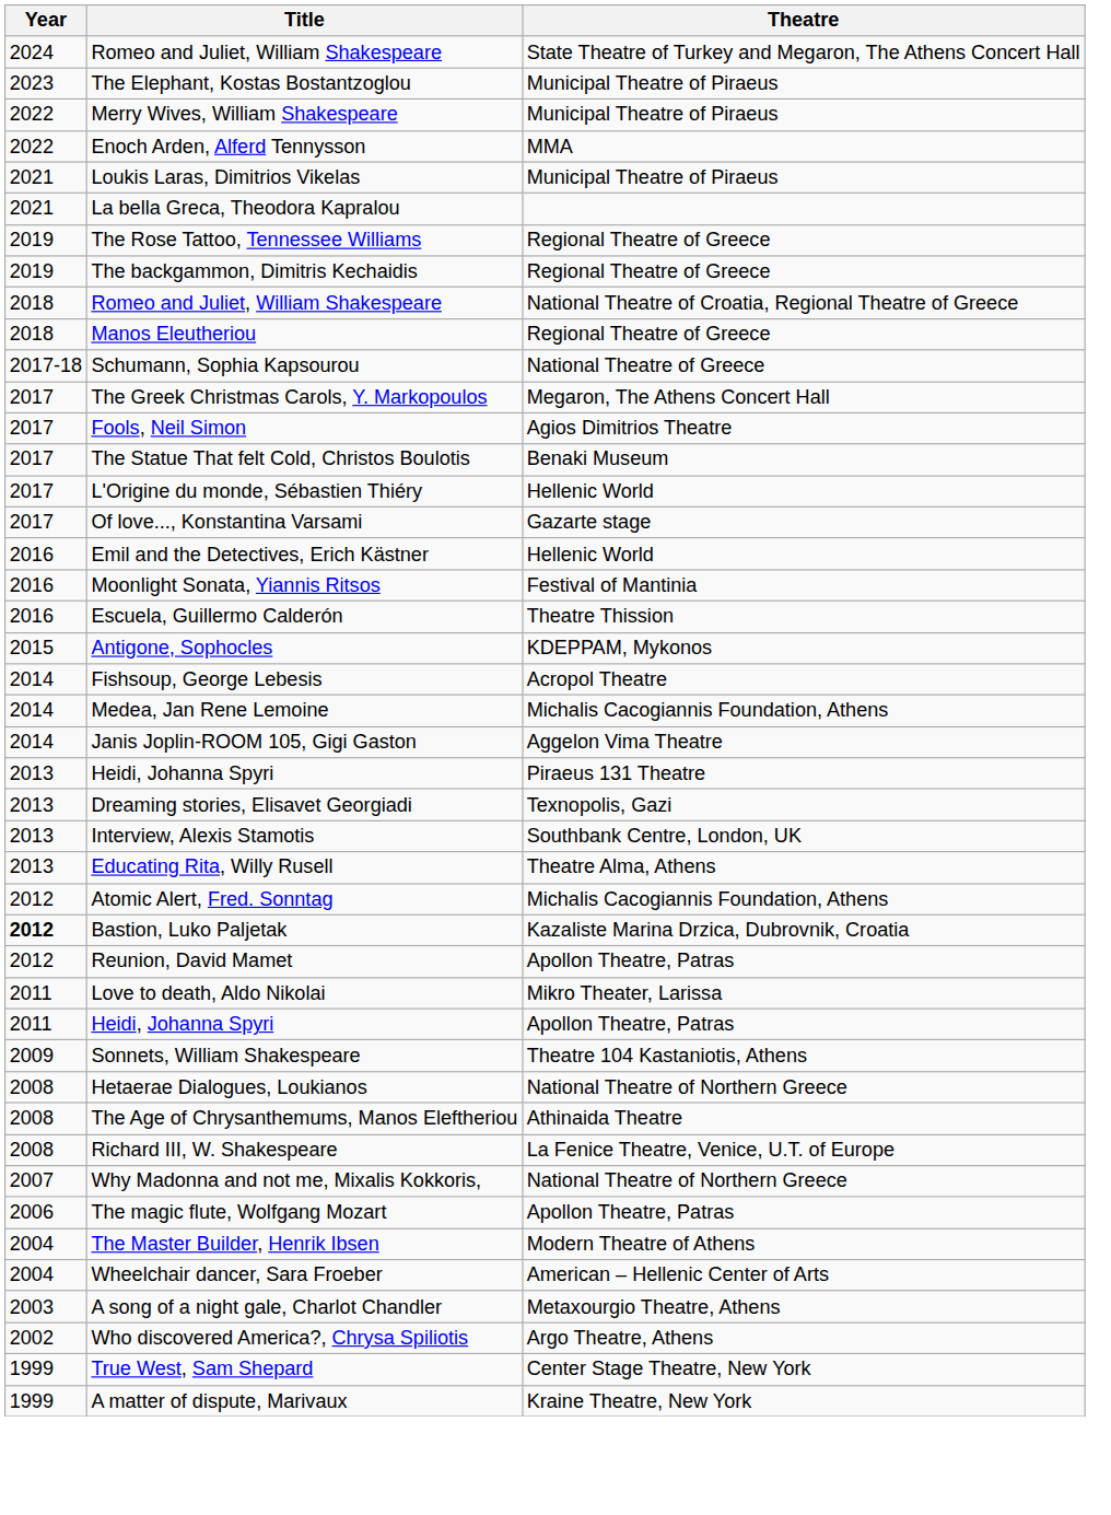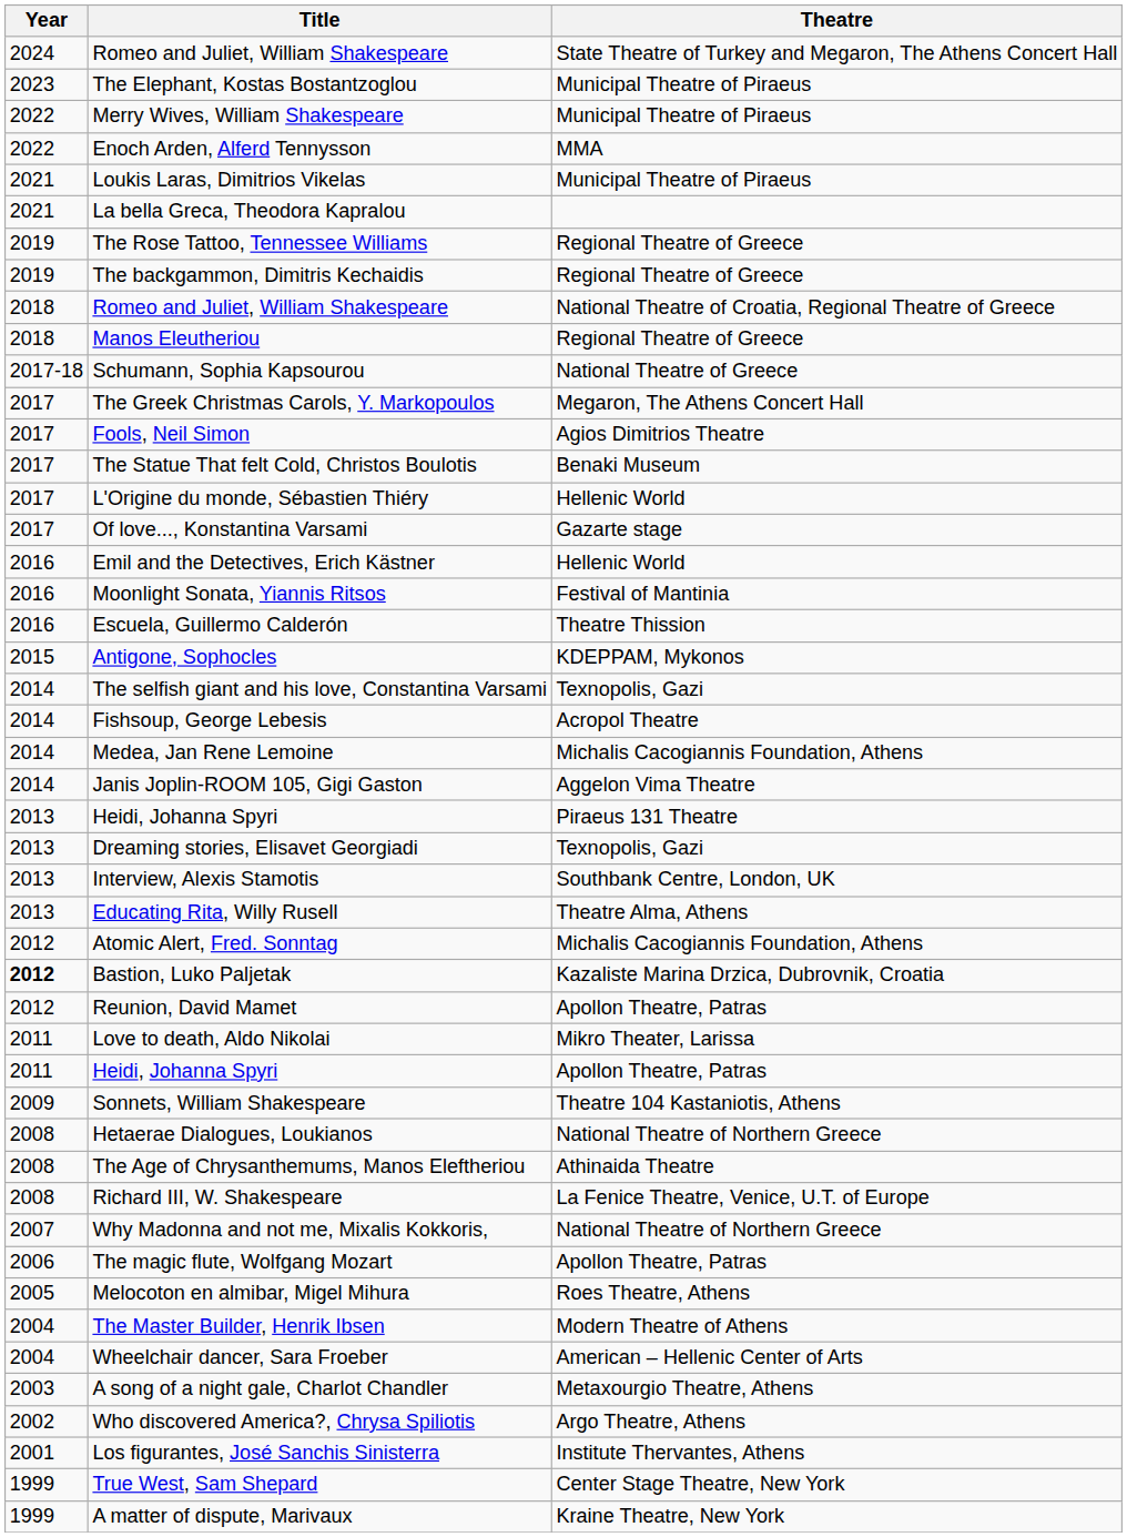 <table class="wikitable">
 <tr>
 <th>Year</th>
 <th>Title</th>
 <th>Theatre</th>
 </tr>
 <tr>
 <td>2024</td>
 <td>Romeo and Juliet, William <a href='#'>Shakespeare</a></td>
 <td>State Theatre of Turkey and Megaron, The Athens Concert Hall</td>
 </tr>
 <tr>
 <td>2023</td>
 <td>The Elephant, Kostas Bostantzoglou</td>
 <td>Municipal Theatre of Piraeus</td>
 </tr>
 <tr>
 <td>2022</td>
 <td>Merry Wives, William <a href='#'>Shakespeare</a></td>
 <td>Municipal Theatre of Piraeus</td>
 </tr>
 <tr>
 <td>2022</td>
 <td>Enoch Arden, <a href='#'>Alferd</a> Tennysson</td>
 <td>MMA</td>
 </tr>
 <tr>
 <td>2021</td>
 <td>Loukis Laras, Dimitrios Vikelas</td>
 <td>Municipal Theatre of Piraeus</td>
 </tr>
 <tr>
 <td>2021</td>
 <td>La bella Greca, Theodora Kapralou</td>
 <td></td>
 </tr>
 <tr>
 <td>2019</td>
 <td>The Rose Tattoo, <a href='#'>Tennessee Williams</a></td>
 <td>Regional Theatre of Greece</td>
 </tr>
 <tr>
 <td>2019</td>
 <td>The backgammon, Dimitris Kechaidis</td>
 <td>Regional Theatre of Greece</td>
 </tr>
 <tr>
 <td>2018</td>
 <td><a href='#'>Romeo and Juliet</a>, <a href='#'>William Shakespeare</a></td>
 <td>National Theatre of Croatia, Regional Theatre of Greece</td>
 </tr>
 <tr>
 <td>2018</td>
 <td><a href='#'>Manos Eleutheriou</a></td>
 <td>Regional Theatre of Greece</td>
 </tr>
 <tr>
 <td>2017-18</td>
 <td>Schumann, Sophia Kapsourou</td>
 <td>National Theatre of Greece</td>
 </tr>
 <tr>
 <td>2017</td>
 <td>The Greek Christmas Carols, <a href='#'>Y. Markopoulos</a></td>
 <td>Megaron, The Athens Concert Hall</td>
 </tr>
 <tr>
 <td>2017</td>
 <td><a href='#'>Fools</a>, <a href='#'>Neil Simon</a></td>
 <td>Agios Dimitrios Theatre</td>
 </tr>
 <tr>
 <td>2017</td>
 <td>The Statue That felt Cold, Christos Boulotis</td>
 <td>Benaki Museum</td>
 </tr>
 <tr>
 <td>2017</td>
 <td>L'Origine du monde, Sébastien Thiéry</td>
 <td>Hellenic World</td>
 </tr>
 <tr>
 <td>2017</td>
 <td>Of love..., Konstantina Varsami</td>
 <td>Gazarte stage</td>
 </tr>
 <tr>
 <td>2016</td>
 <td>Emil and the Detectives, Erich Kästner</td>
 <td>Hellenic World</td>
 </tr>
 <tr>
 <td>2016</td>
 <td>Moonlight Sonata, <a href='#'>Yiannis Ritsos</a></td>
 <td>Festival of Mantinia</td>
 </tr>
 <tr>
 <td>2016</td>
 <td>Escuela, Guillermo Calderón</td>
 <td>Theatre Thission</td>
 </tr>
 <tr>
 <td>2015</td>
 <td><a href='#'>Antigone, Sophocles</a></td>
 <td>KDEPPAM, Mykonos</td>
 </tr>
 <tr>
 <td>2014</td>
+<td>The selfish giant and his love, Constantina Varsami</td>
+<td>Texnopolis, Gazi</td>
+</tr>
+<tr>
+<td>2014</td>
 <td>Fishsoup, George Lebesis</td>
 <td>Acropol Theatre</td>
 </tr>
 <tr>
 <td>2014</td>
 <td>Medea, Jan Rene Lemoine</td>
 <td>Michalis Cacogiannis Foundation, Athens</td>
 </tr>
 <tr>
 <td>2014</td>
 <td>Janis Joplin-ROOM 105, Gigi Gaston</td>
 <td>Aggelon Vima Theatre</td>
 </tr>
 <tr>
 <td>2013</td>
 <td>Heidi, Johanna Spyri</td>
 <td>Piraeus 131 Theatre</td>
 </tr>
 <tr>
 <td>2013</td>
 <td>Dreaming stories, Elisavet Georgiadi</td>
 <td>Texnopolis, Gazi</td>
 </tr>
 <tr>
 <td>2013</td>
 <td>Interview, Alexis Stamotis</td>
 <td>Southbank Centre, London, UK</td>
 </tr>
 <tr>
 <td>2013</td>
 <td><a href='#'>Educating Rita</a>, Willy Rusell</td>
 <td>Theatre Alma, Athens</td>
 </tr>
 <tr>
 <td>2012</td>
 <td>Atomic Alert, <a href='#'>Fred. Sonntag</a></td>
 <td>Michalis Cacogiannis Foundation, Athens</td>
 </tr>
 <tr>
 <td><strong>2012</strong></td>
 <td>Bastion, Luko Paljetak</td>
 <td>Kazaliste Marina Drzica, Dubrovnik, Croatia</td>
 </tr>
 <tr>
 <td>2012</td>
 <td>Reunion, David Mamet</td>
 <td>Apollon Theatre, Patras</td>
 </tr>
 <tr>
 <td>2011</td>
 <td>Love to death, Aldo Nikolai</td>
 <td>Mikro Theater, Larissa</td>
 </tr>
 <tr>
 <td>2011</td>
 <td><a href='#'>Heidi</a>, <a href='#'>Johanna Spyri</a></td>
 <td>Apollon Theatre, Patras</td>
 </tr>
 <tr>
 <td>2009</td>
 <td>Sonnets, William Shakespeare</td>
 <td>Theatre 104 Kastaniotis, Athens</td>
 </tr>
 <tr>
 <td>2008</td>
 <td>Hetaerae Dialogues, Loukianos</td>
 <td>National Theatre of Northern Greece</td>
 </tr>
 <tr>
 <td>2008</td>
 <td>The Age of Chrysanthemums, Manos Eleftheriou</td>
 <td>Athinaida Theatre</td>
 </tr>
 <tr>
 <td>2008</td>
 <td>Richard III, W. Shakespeare</td>
 <td>La Fenice Theatre, Venice, U.T. of Europe</td>
 </tr>
 <tr>
 <td>2007</td>
 <td>Why Madonna and not me, Mixalis Kokkoris,</td>
 <td>National Theatre of Northern Greece</td>
 </tr>
 <tr>
 <td>2006</td>
 <td>The magic flute, Wolfgang Mozart</td>
 <td>Apollon Theatre, Patras</td>
 </tr>
 <tr>
+<td>2005</td>
+<td>Melocoton en almibar, Migel Mihura</td>
+<td>Roes Theatre, Athens</td>
+</tr>
+<tr>
 <td>2004</td>
 <td><a href='#'>The Master Builder</a>, <a href='#'>Henrik Ibsen</a></td>
 <td>Modern Theatre of Athens</td>
 </tr>
 <tr>
 <td>2004</td>
 <td>Wheelchair dancer, Sara Froeber</td>
 <td>American – Hellenic Center of Arts</td>
 </tr>
 <tr>
 <td>2003</td>
 <td>A song of a night gale, Charlot Chandler</td>
 <td>Metaxourgio Theatre, Athens</td>
 </tr>
 <tr>
 <td>2002</td>
 <td>Who discovered America?, <a href='#'>Chrysa Spiliotis</a></td>
 <td>Argo Theatre, Athens</td>
 </tr>
 <tr>
+<td>2001</td>
+<td>Los figurantes, <a href='#'>José Sanchis Sinisterra</a></td>
+<td>Institute Thervantes, Athens</td>
+</tr>
+<tr>
 <td>1999</td>
 <td><a href='#'>True West</a>, <a href='#'>Sam Shepard</a></td>
 <td>Center Stage Theatre, New York</td>
 </tr>
 <tr>
 <td>1999</td>
 <td>A matter of dispute, Marivaux</td>
 <td>Kraine Theatre, New York</td>
 </tr>
 </table>
